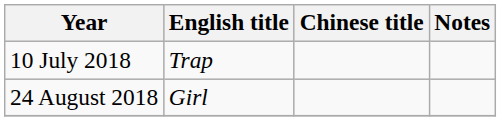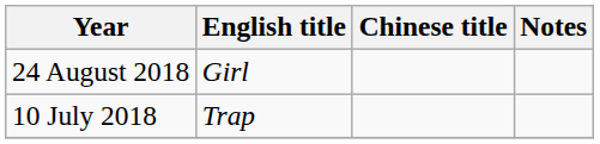 <table class="wikitable">
 <tr>
 <th>Year</th>
 <th>English title</th>
 <th>Chinese title</th>
 <th>Notes</th>
 </tr>
 <tr>
+<td>24 August 2018</td>
+<td><em>Girl</em></td>
+<td></td>
+<td></td>
+</tr>
+<tr>
 <td>10 July 2018</td>
 <td><em>Trap</em></td>
 <td></td>
 <td></td>
 </tr>
 <tr>
-<td>24 August 2018</td>
-<td><em>Girl</em></td>
-<td></td>
-<td></td>
-</tr>
-<tr>
 </tr>
 </table>
